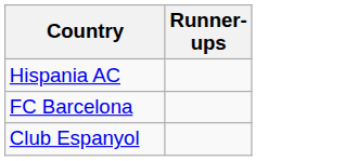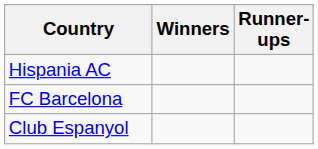 <table class="wikitable">
 <tr>
 <th width=120px>Country</th>
+<th width=60px>Winners</th>
 <th width=60px>Runner-ups</th>
 </tr>
 <tr>
 <td> <a href='#'>Hispania AC</a></td>
 <td></td>
+<td></td>
 </tr>
 <tr>
 <td> <a href='#'>FC Barcelona</a></td>
+<td></td>
 <td></td>
 </tr>
 <tr>
 <td> <a href='#'>Club Espanyol</a></td>
 <td></td>
+<td></td>
 </tr>
 </table>
